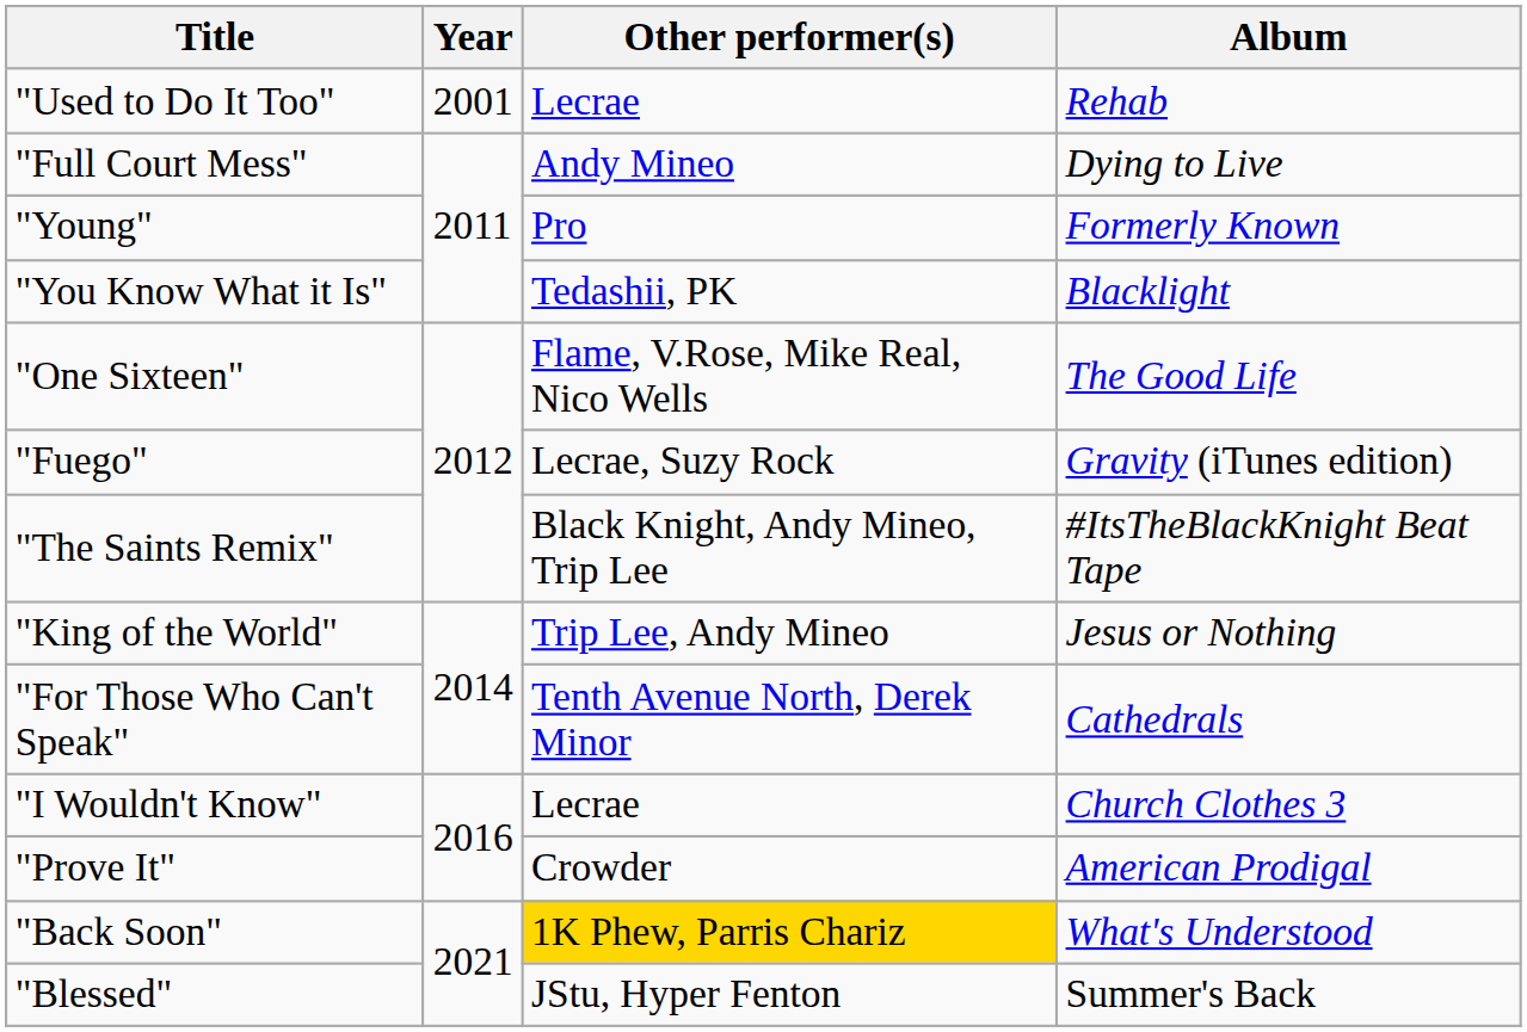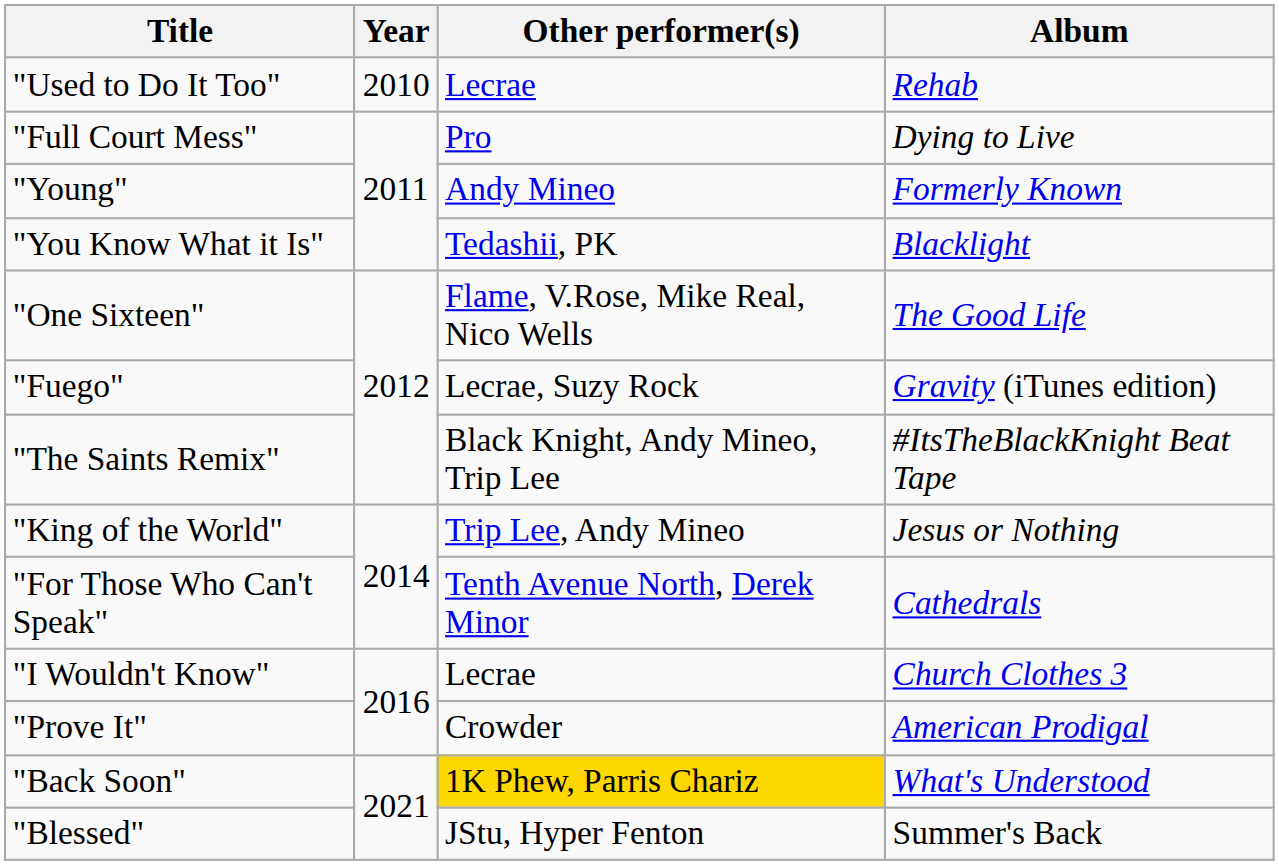 <table class="wikitable">
 <tr>
 <th>Title</th>
 <th>Year</th>
 <th>Other performer(s)</th>
 <th>Album</th>
 </tr>
 <tr>
 <td>"Used to Do It Too"</td>
-<td>2001</td>
+<td>2010</td>
 <td><a href='#'>Lecrae</a></td>
 <td><em><a href='#'>Rehab</a></em></td>
 </tr>
 <tr>
 <td>"Full Court Mess"</td>
 <td rowspan="3">2011</td>
-<td><a href='#'>Andy Mineo</a></td>
+<td><a href='#'>Pro</a></td>
 <td><em>Dying to Live</em></td>
 </tr>
 <tr>
 <td>"Young"</td>
-<td><a href='#'>Pro</a></td>
+<td><a href='#'>Andy Mineo</a></td>
 <td><em><a href='#'>Formerly Known</a></em></td>
 </tr>
 <tr>
 <td>"You Know What it Is"</td>
 <td><a href='#'>Tedashii</a>, PK</td>
 <td><em><a href='#'>Blacklight</a></em></td>
 </tr>
 <tr>
 <td>"One Sixteen"</td>
 <td rowspan="3">2012</td>
 <td><a href='#'>Flame</a>, V.Rose, Mike Real, Nico Wells</td>
 <td><em><a href='#'>The Good Life</a></em></td>
 </tr>
 <tr>
 <td>"Fuego"</td>
 <td>Lecrae, Suzy Rock</td>
 <td><em><a href='#'>Gravity</a></em> (iTunes edition)</td>
 </tr>
 <tr>
 <td>"The Saints Remix"</td>
 <td>Black Knight, Andy Mineo, Trip Lee</td>
 <td><em>#ItsTheBlackKnight Beat Tape</em></td>
 </tr>
 <tr>
 <td>"King of the World"</td>
 <td rowspan="2">2014</td>
 <td><a href='#'>Trip Lee</a>, Andy Mineo</td>
 <td><em>Jesus or Nothing</em></td>
 </tr>
 <tr>
 <td>"For Those Who Can't Speak"</td>
 <td><a href='#'>Tenth Avenue North</a>, <a href='#'>Derek Minor</a></td>
 <td><em><a href='#'>Cathedrals</a></em></td>
 </tr>
 <tr>
 <td>"I Wouldn't Know"</td>
 <td rowspan="2">2016</td>
 <td>Lecrae</td>
 <td><em><a href='#'>Church Clothes 3</a></em></td>
 </tr>
 <tr>
 <td>"Prove It"</td>
 <td>Crowder</td>
 <td><em><a href='#'>American Prodigal</a></em></td>
 </tr>
 <tr>
 <td>"Back Soon"</td>
 <td rowspan="3">2021</td>
 <td style="background: gold;">1K Phew, Parris Chariz</td>
 <td><em><a href='#'>What's Understood</a></em></td>
 </tr>
 <tr>
 <td>"Blessed"</td>
 <td>JStu, Hyper Fenton</td>
 <td>Summer's Back</td>
 </tr>
 </table>
